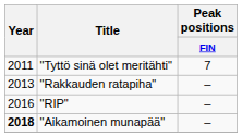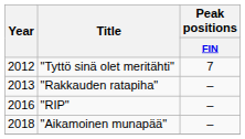 <table class="wikitable">
 <tr>
 <th align="center" rowspan="2" width="10">Year</th>
 <th align="center" rowspan="2" width="180">Title</th>
 <th align="center" colspan="1" width="20">Peak positions</th>
 </tr>
 <tr>
 <th width="20"><small><a href='#'>FIN</a></small></th>
 </tr>
 <tr>
-<td>2011</td>
+<td>2012</td>
 <td>"Tyttö sinä olet meritähti"</td>
 <td style="text-align:center;">7</td>
 </tr>
 <tr>
 <td>2013</td>
 <td>"Rakkauden ratapiha"</td>
 <td style="text-align:center;">–</td>
 </tr>
 <tr>
 <td>2016</td>
 <td>"RIP"</td>
 <td style="text-align:center;">–</td>
 </tr>
 <tr>
-<td><strong>2018</strong></td>
+<td>2018</td>
 <td>"Aikamoinen munapää"</td>
 <td style="text-align:center;">–</td>
 </tr>
 <tr>
 </tr>
 </table>
